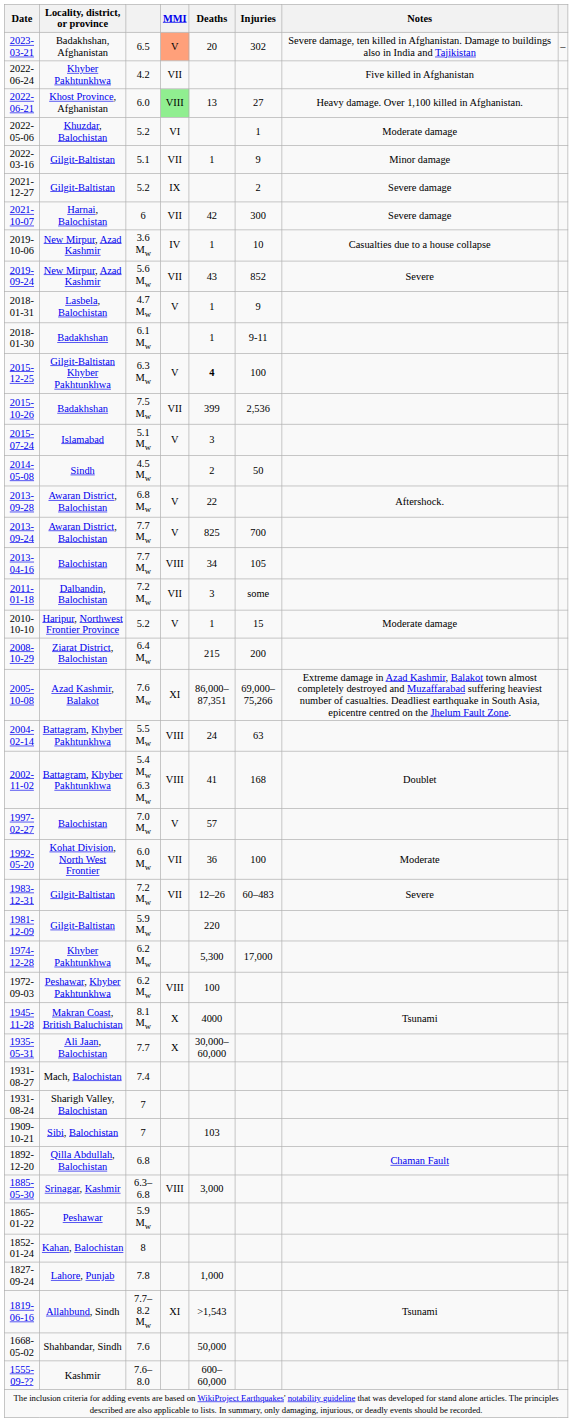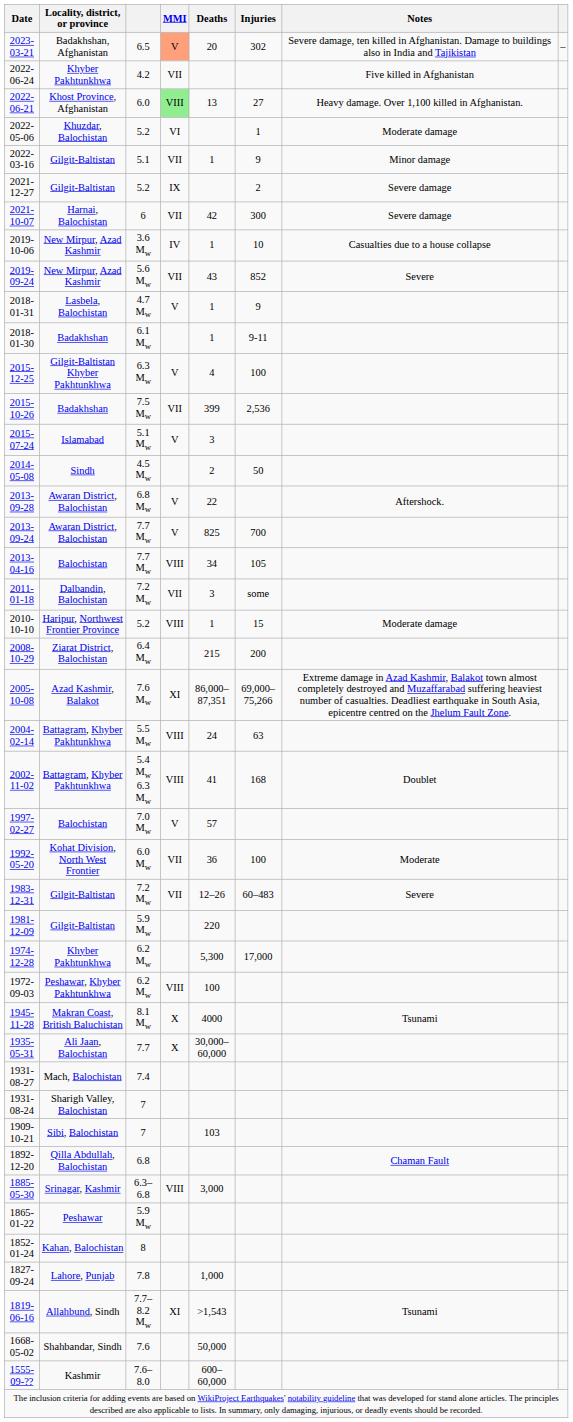 <table class="wikitable sortable" style="text-align: center;">
 <tr>
 <th>Date</th>
 <th>Locality, district, or province</th>
 <th></th>
 <th><a href='#'>MMI</a></th>
 <th>Deaths</th>
 <th>Injuries</th>
 <th>Notes</th>
 <th></th>
 </tr>
 <tr>
 <td><a href='#'>2023-03-21</a></td>
 <td>Badakhshan, Afghanistan</td>
 <td>6.5 </td>
 <td style="background: lightsalmon;">V</td>
 <td>20</td>
 <td>302</td>
 <td>Severe damage, ten killed in Afghanistan. Damage to buildings also in India and <a href='#'>Tajikistan</a></td>
 <td>–</td>
 </tr>
 <tr>
 <td>2022-06-24</td>
 <td><a href='#'>Khyber Pakhtunkhwa</a></td>
 <td>4.2 </td>
 <td>VII</td>
 <td></td>
 <td></td>
 <td>Five killed in Afghanistan</td>
 <td></td>
 </tr>
 <tr>
 <td><a href='#'>2022-06-21</a></td>
 <td><a href='#'>Khost Province</a>, Afghanistan</td>
 <td>6.0 </td>
 <td style="background: lightgreen;">VIII</td>
 <td>13</td>
 <td>27</td>
 <td>Heavy damage. Over 1,100 killed in Afghanistan.</td>
 <td></td>
 </tr>
 <tr>
 <td>2022-05-06</td>
 <td><a href='#'>Khuzdar</a>, <a href='#'>Balochistan</a></td>
 <td>5.2 </td>
 <td>VI</td>
 <td></td>
 <td>1</td>
 <td>Moderate damage</td>
 <td></td>
 </tr>
 <tr>
 <td>2022-03-16</td>
 <td><a href='#'>Gilgit-Baltistan</a></td>
 <td>5.1 </td>
 <td>VII</td>
 <td>1</td>
 <td>9</td>
 <td>Minor damage</td>
 <td></td>
 </tr>
 <tr>
 <td>2021-12-27</td>
 <td><a href='#'>Gilgit-Baltistan</a></td>
 <td>5.2 </td>
 <td>IX</td>
 <td></td>
 <td>2</td>
 <td>Severe damage</td>
 <td></td>
 </tr>
 <tr>
 <td><a href='#'>2021-10-07</a></td>
 <td><a href='#'>Harnai</a>, <a href='#'>Balochistan</a></td>
 <td>6</td>
 <td>VII</td>
 <td>42</td>
 <td>300</td>
 <td>Severe damage</td>
 <td></td>
 </tr>
 <tr>
 <td>2019-10-06</td>
 <td><a href='#'>New Mirpur</a>, <a href='#'>Azad Kashmir</a></td>
 <td>3.6 M<sub>w</sub></td>
 <td>IV</td>
 <td>1</td>
 <td>10</td>
 <td>Casualties due to a house collapse</td>
 <td></td>
 </tr>
 <tr>
 <td><a href='#'>2019-09-24</a></td>
 <td><a href='#'>New Mirpur</a>, <a href='#'>Azad Kashmir</a></td>
 <td>5.6 M<sub>w</sub></td>
 <td>VII</td>
 <td>43</td>
 <td>852</td>
 <td>Severe</td>
 <td></td>
 </tr>
 <tr>
 <td>2018-01-31</td>
 <td><a href='#'>Lasbela</a>, <a href='#'>Balochistan</a></td>
 <td>4.7 M<sub>w</sub></td>
 <td>V</td>
 <td>1</td>
 <td>9</td>
 <td></td>
 <td></td>
 </tr>
 <tr>
 <td>2018-01-30</td>
 <td><a href='#'>Badakhshan</a></td>
 <td>6.1 M<sub>w</sub></td>
 <td></td>
 <td>1</td>
 <td>9-11</td>
 <td></td>
 <td></td>
 </tr>
 <tr>
 <td><a href='#'>2015-12-25</a></td>
 <td><a href='#'>Gilgit-Baltistan</a><br><a href='#'>Khyber Pakhtunkhwa</a></td>
 <td>6.3 M<sub>w</sub></td>
 <td>V</td>
-<td><strong>4</strong></td>
+<td>4</td>
 <td>100</td>
 <td></td>
 <td></td>
 </tr>
 <tr>
 <td><a href='#'>2015-10-26</a></td>
 <td><a href='#'>Badakhshan</a></td>
 <td>7.5 M<sub>w</sub></td>
 <td>VII</td>
 <td>399</td>
 <td>2,536</td>
 <td></td>
 <td></td>
 </tr>
 <tr>
 <td><a href='#'>2015-07-24</a></td>
 <td><a href='#'>Islamabad</a></td>
 <td>5.1 M<sub>w</sub></td>
 <td>V</td>
 <td>3</td>
 <td></td>
 <td></td>
 <td></td>
 </tr>
 <tr>
 <td><a href='#'>2014-05-08</a></td>
 <td><a href='#'>Sindh</a></td>
 <td>4.5 M<sub>w</sub></td>
 <td></td>
 <td>2</td>
 <td>50</td>
 <td></td>
 <td></td>
 </tr>
 <tr>
 <td><a href='#'>2013-09-28</a></td>
 <td><a href='#'>Awaran District</a>, <a href='#'>Balochistan</a></td>
 <td>6.8 M<sub>w</sub></td>
 <td>V</td>
 <td>22</td>
 <td></td>
 <td>Aftershock.</td>
 <td></td>
 </tr>
 <tr>
 <td><a href='#'>2013-09-24</a></td>
 <td><a href='#'>Awaran District</a>, <a href='#'>Balochistan</a></td>
 <td>7.7 M<sub>w</sub></td>
 <td>V</td>
 <td>825</td>
 <td>700</td>
 <td></td>
 <td></td>
 </tr>
 <tr>
 <td><a href='#'>2013-04-16</a></td>
 <td><a href='#'>Balochistan</a></td>
 <td>7.7 M<sub>w</sub></td>
 <td>VIII</td>
 <td>34</td>
 <td>105</td>
 <td></td>
 <td></td>
 </tr>
 <tr>
 <td><a href='#'>2011-01-18</a></td>
 <td><a href='#'>Dalbandin</a>, <a href='#'>Balochistan</a></td>
 <td>7.2 M<sub>w</sub></td>
 <td>VII</td>
 <td>3</td>
 <td>some</td>
 <td></td>
 <td></td>
 </tr>
 <tr>
 <td>2010-10-10</td>
 <td><a href='#'>Haripur</a>, <a href='#'>Northwest Frontier Province</a></td>
 <td>5.2 </td>
-<td>V</td>
+<td>VIII</td>
 <td>1</td>
 <td>15</td>
 <td>Moderate damage</td>
 <td></td>
 </tr>
 <tr>
 <td><a href='#'>2008-10-29</a></td>
 <td><a href='#'>Ziarat District</a>, <a href='#'>Balochistan</a></td>
 <td>6.4 M<sub>w</sub></td>
 <td></td>
 <td>215</td>
 <td>200</td>
 <td></td>
 <td></td>
 </tr>
 <tr>
 <td><a href='#'>2005-10-08</a></td>
 <td><a href='#'>Azad Kashmir</a>, <a href='#'>Balakot</a></td>
 <td>7.6 M<sub>w</sub></td>
 <td>XI</td>
 <td>86,000–87,351</td>
 <td>69,000–75,266</td>
 <td>Extreme damage in <a href='#'>Azad Kashmir</a>, <a href='#'>Balakot</a> town almost completely destroyed and <a href='#'>Muzaffarabad</a> suffering heaviest number of casualties. Deadliest earthquake in South Asia, epicentre centred on the <a href='#'>Jhelum Fault Zone</a>.</td>
 <td></td>
 </tr>
 <tr>
 <td><a href='#'>2004-02-14</a></td>
 <td><a href='#'>Battagram</a>, <a href='#'>Khyber Pakhtunkhwa</a></td>
 <td>5.5 M<sub>w</sub></td>
 <td>VIII</td>
 <td>24</td>
 <td>63</td>
 <td></td>
 <td></td>
 </tr>
 <tr>
 <td><a href='#'>2002-11-02</a></td>
 <td><a href='#'>Battagram</a>, <a href='#'>Khyber Pakhtunkhwa</a></td>
 <td>5.4 M<sub>w</sub> 6.3 M<sub>w</sub></td>
 <td>VIII</td>
 <td>41</td>
 <td>168</td>
 <td>Doublet</td>
 <td></td>
 </tr>
 <tr>
 <td><a href='#'>1997-02-27</a></td>
 <td><a href='#'>Balochistan</a></td>
 <td>7.0 M<sub>w</sub></td>
 <td>V</td>
 <td>57</td>
 <td></td>
 <td></td>
 <td></td>
 </tr>
 <tr>
 <td><a href='#'>1992-05-20</a></td>
 <td><a href='#'>Kohat Division</a>, <a href='#'>North West Frontier</a></td>
 <td>6.0 M<sub>w</sub></td>
 <td>VII</td>
 <td>36</td>
 <td>100</td>
 <td>Moderate</td>
 <td></td>
 </tr>
 <tr>
 <td><a href='#'>1983-12-31</a></td>
 <td><a href='#'>Gilgit-Baltistan</a></td>
 <td>7.2 M<sub>w</sub></td>
 <td>VII</td>
 <td>12–26</td>
 <td>60–483</td>
 <td>Severe</td>
 <td></td>
 </tr>
 <tr>
 <td><a href='#'>1981-12-09</a></td>
 <td><a href='#'>Gilgit-Baltistan</a></td>
 <td>5.9 M<sub>w</sub></td>
 <td></td>
 <td>220</td>
 <td></td>
 <td></td>
 <td></td>
 </tr>
 <tr>
 <td><a href='#'>1974-12-28</a></td>
 <td><a href='#'>Khyber Pakhtunkhwa</a></td>
 <td>6.2 M<sub>w</sub></td>
 <td></td>
 <td>5,300</td>
 <td>17,000</td>
 <td></td>
 <td></td>
 </tr>
 <tr>
 <td>1972-09-03</td>
 <td><a href='#'>Peshawar</a>, <a href='#'>Khyber Pakhtunkhwa</a></td>
 <td>6.2 M<sub>w</sub></td>
 <td>VIII</td>
 <td>100</td>
 <td></td>
 <td></td>
 <td></td>
 </tr>
 <tr>
 <td><a href='#'>1945-11-28</a></td>
 <td><a href='#'>Makran Coast</a>, <a href='#'>British Baluchistan</a></td>
 <td>8.1 M<sub>w</sub></td>
 <td>X</td>
 <td>4000</td>
 <td></td>
 <td>Tsunami</td>
 <td></td>
 </tr>
 <tr>
 <td><a href='#'>1935-05-31</a></td>
 <td><a href='#'>Ali Jaan</a>, <a href='#'>Balochistan</a></td>
 <td>7.7</td>
 <td>X</td>
 <td>30,000–60,000</td>
 <td></td>
 <td></td>
 <td></td>
 </tr>
 <tr>
 <td>1931-08-27</td>
 <td>Mach, <a href='#'>Balochistan</a></td>
 <td>7.4</td>
 <td></td>
 <td></td>
 <td></td>
 <td></td>
 <td></td>
 </tr>
 <tr>
 <td>1931-08-24</td>
 <td>Sharigh Valley, <a href='#'>Balochistan</a></td>
 <td>7</td>
 <td></td>
 <td></td>
 <td></td>
 <td></td>
 <td></td>
 </tr>
 <tr>
 <td>1909-10-21</td>
 <td><a href='#'>Sibi</a>, <a href='#'>Balochistan</a></td>
 <td>7</td>
 <td></td>
 <td>103</td>
 <td></td>
 <td></td>
 <td></td>
 </tr>
 <tr>
 <td>1892-12-20</td>
 <td><a href='#'>Qilla Abdullah</a>, <a href='#'>Balochistan</a></td>
 <td>6.8</td>
 <td></td>
 <td></td>
 <td></td>
 <td><a href='#'>Chaman Fault</a></td>
 <td></td>
 </tr>
 <tr>
 <td><a href='#'>1885-05-30</a></td>
 <td><a href='#'>Srinagar</a>, <a href='#'>Kashmir</a></td>
 <td>6.3–6.8</td>
 <td>VIII</td>
 <td>3,000</td>
 <td></td>
 <td></td>
 <td></td>
 </tr>
 <tr>
 <td>1865-01-22</td>
 <td><a href='#'>Peshawar</a></td>
 <td>5.9 M<sub>w</sub></td>
 <td></td>
 <td></td>
 <td></td>
 <td></td>
 <td></td>
 </tr>
 <tr>
 <td>1852-01-24</td>
 <td><a href='#'>Kahan</a>, <a href='#'>Balochistan</a></td>
 <td>8</td>
 <td></td>
 <td></td>
 <td></td>
 <td></td>
 <td></td>
 </tr>
 <tr>
 <td>1827-09-24</td>
 <td><a href='#'>Lahore</a>, <a href='#'>Punjab</a></td>
 <td>7.8</td>
 <td></td>
 <td>1,000</td>
 <td></td>
 <td></td>
 <td></td>
 </tr>
 <tr>
 <td><a href='#'>1819-06-16</a></td>
 <td><a href='#'>Allahbund</a>, Sindh</td>
 <td>7.7–8.2 M<sub>w</sub></td>
 <td>XI</td>
 <td>>1,543</td>
 <td></td>
 <td>Tsunami</td>
 <td></td>
 </tr>
 <tr>
 <td>1668-05-02</td>
 <td>Shahbandar, Sindh</td>
 <td>7.6</td>
 <td></td>
 <td>50,000</td>
 <td></td>
 <td></td>
 <td></td>
 </tr>
 <tr>
 <td><a href='#'>1555-09-??</a></td>
 <td>Kashmir</td>
 <td>7.6–8.0 </td>
 <td></td>
 <td>600–60,000</td>
 <td></td>
 <td></td>
 <td></td>
 </tr>
 <tr class="sortbottom">
 <td colspan="9" style="text-align: center;"><small>The inclusion criteria for adding events are based on <a href='#'>WikiProject Earthquakes</a>' <a href='#'>notability guideline</a> that was developed for stand alone articles. The principles described are also applicable to lists. In summary, only damaging, injurious, or deadly events should be recorded.</small></td>
 </tr>
 </table>
